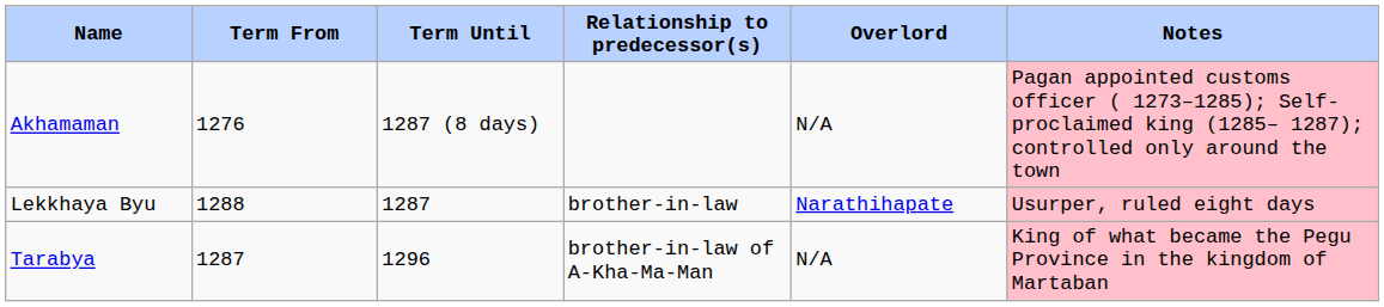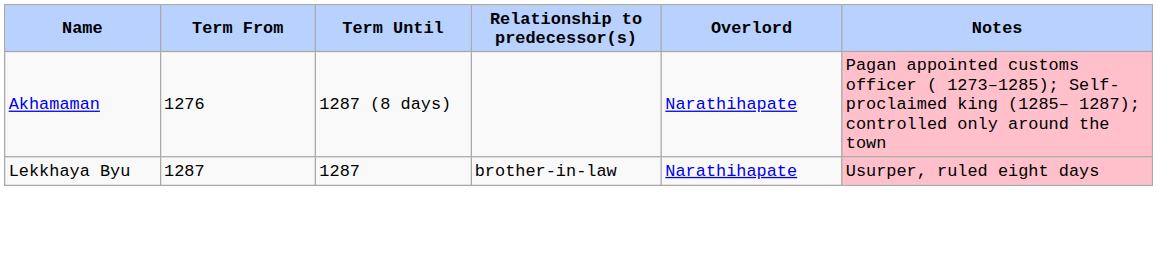 <table width=100% class="wikitable">
 <tr>
 <th style="background-color:#B9D1FF" width=10%>Name</th>
 <th style="background-color:#B9D1FF" width=10%>Term From</th>
 <th style="background-color:#B9D1FF" width=10%>Term Until</th>
 <th style="background-color:#B9D1FF" width=10%>Relationship to predecessor(s)</th>
 <th style="background-color:#B9D1FF" width=10%>Overlord</th>
 <th style="background-color:#B9D1FF" width=20%>Notes</th>
 </tr>
 <tr>
 <td><a href='#'>Akhamaman</a></td>
 <td> 1276</td>
 <td> 1287 (8 days)</td>
 <td></td>
-<td>N/A</td>
+<td><a href='#'>Narathihapate</a></td>
 <td align="left" style="background-color:#FFC0CB">Pagan appointed customs officer ( 1273–1285); Self-proclaimed king (1285– 1287); controlled only around the town</td>
 </tr>
 <tr>
 <td>Lekkhaya Byu</td>
-<td> 1288</td>
+<td> 1287</td>
 <td> 1287</td>
 <td>brother-in-law</td>
 <td><a href='#'>Narathihapate</a></td>
 <td align="left" style="background-color:#FFC0CB">Usurper, ruled eight days</td>
 </tr>
-<tr>
-<td><a href='#'>Tarabya</a></td>
-<td> 1287</td>
-<td> 1296</td>
-<td>brother-in-law of A-Kha-Ma-Man</td>
-<td>N/A</td>
-<td align="left" style="background-color:#FFC0CB">King of what became the Pegu Province in the kingdom of Martaban</td>
-</tr>
 </table>
